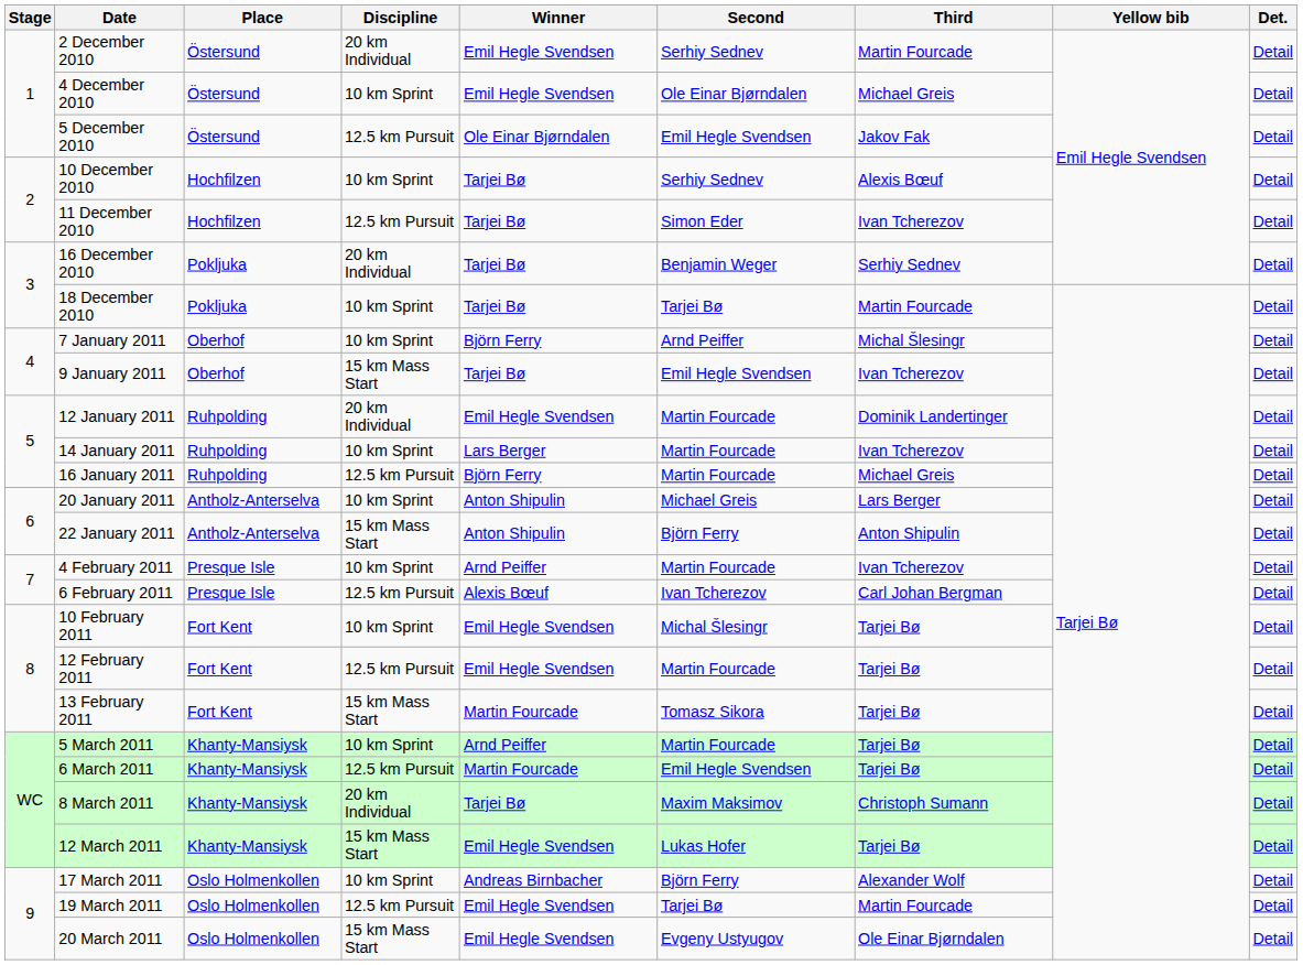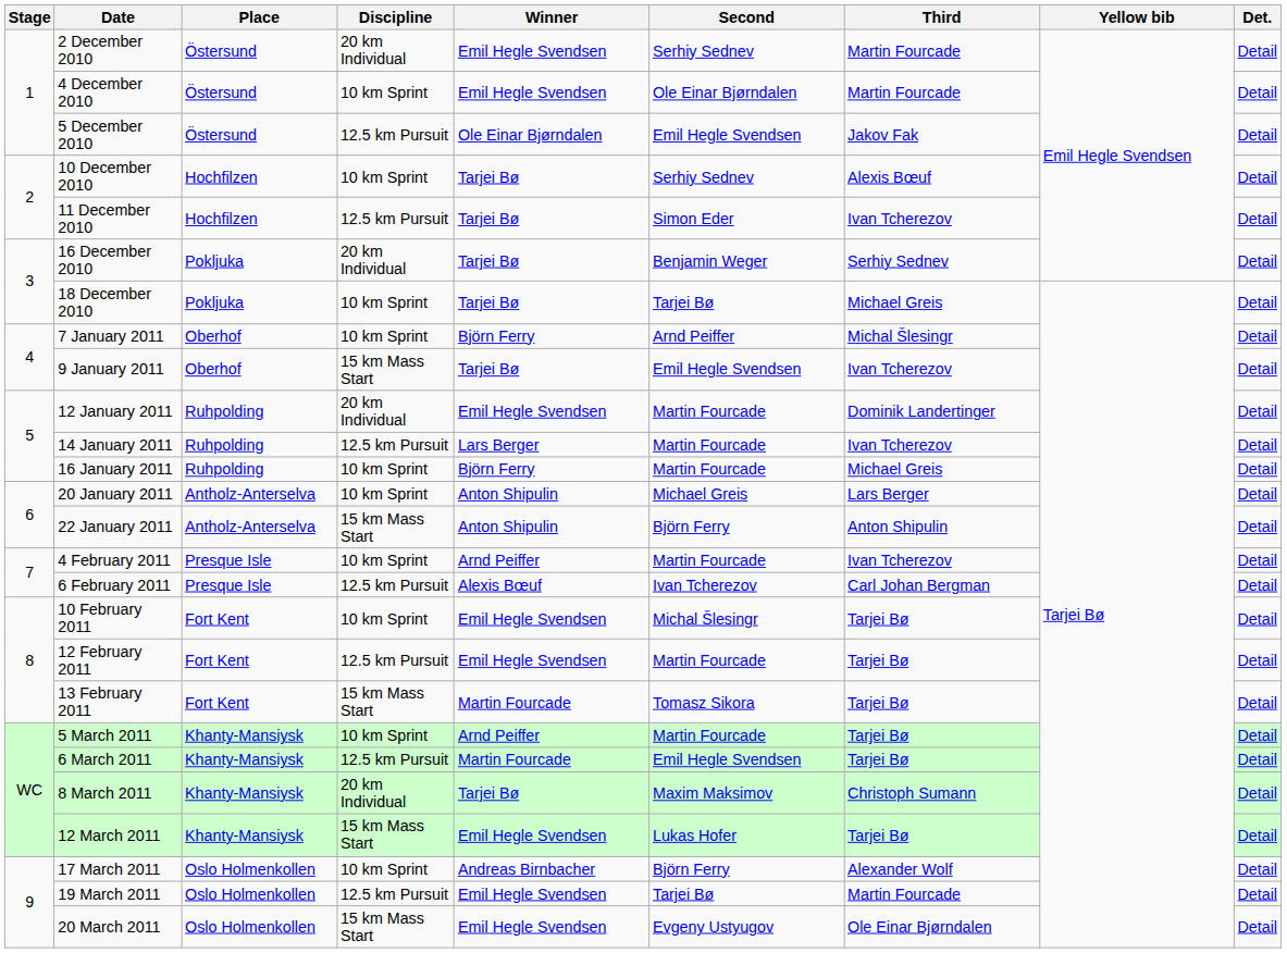 <table class="wikitable" style="font-size:95%;">
 <tr>
 <th width="10">Stage</th>
 <th width="120">Date</th>
 <th width="148">Place</th>
 <th width="110">Discipline</th>
 <th width="190">Winner</th>
 <th width="190">Second</th>
 <th width="190">Third</th>
 <th width="190">Yellow bib <br> </th>
 <th width="8">Det.</th>
 </tr>
 <tr>
 <td align=center rowspan="3">1</td>
 <td>2 December 2010</td>
 <td> <a href='#'>Östersund</a></td>
 <td>20 km Individual</td>
 <td> <a href='#'>Emil Hegle Svendsen</a></td>
 <td> <a href='#'>Serhiy Sednev</a></td>
 <td> <a href='#'>Martin Fourcade</a></td>
 <td rowspan="6"> <a href='#'>Emil Hegle Svendsen</a></td>
 <td><a href='#'>Detail</a></td>
 </tr>
 <tr>
 <td>4 December 2010</td>
 <td> <a href='#'>Östersund</a></td>
 <td>10 km Sprint</td>
 <td> <a href='#'>Emil Hegle Svendsen</a></td>
 <td> <a href='#'>Ole Einar Bjørndalen</a></td>
-<td> <a href='#'>Michael Greis</a></td>
+<td> <a href='#'>Martin Fourcade</a></td>
 <td><a href='#'>Detail</a></td>
 </tr>
 <tr>
 <td>5 December 2010</td>
 <td> <a href='#'>Östersund</a></td>
 <td>12.5 km Pursuit</td>
 <td> <a href='#'>Ole Einar Bjørndalen</a></td>
 <td> <a href='#'>Emil Hegle Svendsen</a></td>
 <td> <a href='#'>Jakov Fak</a></td>
 <td><a href='#'>Detail</a></td>
 </tr>
 <tr>
 <td align=center rowspan="2">2</td>
 <td>10 December 2010</td>
 <td> <a href='#'>Hochfilzen</a></td>
 <td>10 km Sprint</td>
 <td> <a href='#'>Tarjei Bø</a></td>
 <td> <a href='#'>Serhiy Sednev</a></td>
 <td> <a href='#'>Alexis Bœuf</a></td>
 <td><a href='#'>Detail</a></td>
 </tr>
 <tr>
 <td>11 December 2010</td>
 <td> <a href='#'>Hochfilzen</a></td>
 <td>12.5 km Pursuit</td>
 <td> <a href='#'>Tarjei Bø</a></td>
 <td> <a href='#'>Simon Eder</a></td>
 <td> <a href='#'>Ivan Tcherezov</a></td>
 <td><a href='#'>Detail</a></td>
 </tr>
 <tr>
 <td align=center rowspan="2">3</td>
 <td>16 December 2010</td>
 <td> <a href='#'>Pokljuka</a></td>
 <td>20 km Individual</td>
 <td> <a href='#'>Tarjei Bø</a></td>
 <td> <a href='#'>Benjamin Weger</a></td>
 <td> <a href='#'>Serhiy Sednev</a></td>
 <td><a href='#'>Detail</a></td>
 </tr>
 <tr>
 <td>18 December 2010</td>
 <td> <a href='#'>Pokljuka</a></td>
 <td>10 km Sprint</td>
 <td> <a href='#'>Tarjei Bø</a></td>
 <td> <a href='#'>Tarjei Bø</a></td>
-<td> <a href='#'>Martin Fourcade</a></td>
+<td> <a href='#'>Michael Greis</a></td>
 <td rowspan="20"> <a href='#'>Tarjei Bø</a></td>
 <td><a href='#'>Detail</a></td>
 </tr>
 <tr>
 <td align=center rowspan="2">4</td>
 <td>7 January 2011</td>
 <td> <a href='#'>Oberhof</a></td>
 <td>10 km Sprint</td>
 <td> <a href='#'>Björn Ferry</a></td>
 <td> <a href='#'>Arnd Peiffer</a></td>
 <td> <a href='#'>Michal Šlesingr</a></td>
 <td><a href='#'>Detail</a></td>
 </tr>
 <tr>
 <td>9 January 2011</td>
 <td> <a href='#'>Oberhof</a></td>
 <td>15 km Mass Start</td>
 <td> <a href='#'>Tarjei Bø</a></td>
 <td> <a href='#'>Emil Hegle Svendsen</a></td>
 <td> <a href='#'>Ivan Tcherezov</a></td>
 <td><a href='#'>Detail</a></td>
 </tr>
 <tr>
 <td align=center rowspan="3">5</td>
 <td>12 January 2011</td>
 <td> <a href='#'>Ruhpolding</a></td>
 <td>20 km Individual</td>
 <td> <a href='#'>Emil Hegle Svendsen</a></td>
 <td> <a href='#'>Martin Fourcade</a></td>
 <td> <a href='#'>Dominik Landertinger</a></td>
 <td><a href='#'>Detail</a></td>
 </tr>
 <tr>
 <td>14 January 2011</td>
 <td> <a href='#'>Ruhpolding</a></td>
-<td>10 km Sprint</td>
+<td>12.5 km Pursuit</td>
 <td> <a href='#'>Lars Berger</a></td>
 <td> <a href='#'>Martin Fourcade</a></td>
 <td> <a href='#'>Ivan Tcherezov</a></td>
 <td><a href='#'>Detail</a></td>
 </tr>
 <tr>
 <td>16 January 2011</td>
 <td> <a href='#'>Ruhpolding</a></td>
-<td>12.5 km Pursuit</td>
+<td>10 km Sprint</td>
 <td> <a href='#'>Björn Ferry</a></td>
 <td> <a href='#'>Martin Fourcade</a></td>
 <td> <a href='#'>Michael Greis</a></td>
 <td><a href='#'>Detail</a></td>
 </tr>
 <tr>
 <td align=center rowspan="2">6</td>
 <td>20 January 2011</td>
 <td> <a href='#'>Antholz-Anterselva</a></td>
 <td>10 km Sprint</td>
 <td> <a href='#'>Anton Shipulin</a></td>
 <td> <a href='#'>Michael Greis</a></td>
 <td> <a href='#'>Lars Berger</a></td>
 <td><a href='#'>Detail</a></td>
 </tr>
 <tr>
 <td>22 January 2011</td>
 <td> <a href='#'>Antholz-Anterselva</a></td>
 <td>15 km Mass Start</td>
 <td> <a href='#'>Anton Shipulin</a></td>
 <td> <a href='#'>Björn Ferry</a></td>
 <td> <a href='#'>Anton Shipulin</a></td>
 <td><a href='#'>Detail</a></td>
 </tr>
 <tr>
 <td align=center rowspan="2">7</td>
 <td>4 February 2011</td>
 <td> <a href='#'>Presque Isle</a></td>
 <td>10 km Sprint</td>
 <td> <a href='#'>Arnd Peiffer</a></td>
 <td> <a href='#'>Martin Fourcade</a></td>
 <td> <a href='#'>Ivan Tcherezov</a></td>
 <td><a href='#'>Detail</a></td>
 </tr>
 <tr>
 <td>6 February 2011</td>
 <td> <a href='#'>Presque Isle</a></td>
 <td>12.5 km Pursuit</td>
 <td> <a href='#'>Alexis Bœuf</a></td>
 <td> <a href='#'>Ivan Tcherezov</a></td>
 <td> <a href='#'>Carl Johan Bergman</a></td>
 <td><a href='#'>Detail</a></td>
 </tr>
 <tr>
 <td align=center rowspan="3">8</td>
 <td>10 February 2011</td>
 <td> <a href='#'>Fort Kent</a></td>
 <td>10 km Sprint</td>
 <td> <a href='#'>Emil Hegle Svendsen</a></td>
 <td> <a href='#'>Michal Šlesingr</a></td>
 <td> <a href='#'>Tarjei Bø</a></td>
 <td><a href='#'>Detail</a></td>
 </tr>
 <tr>
 <td>12 February 2011</td>
 <td> <a href='#'>Fort Kent</a></td>
 <td>12.5 km Pursuit</td>
 <td> <a href='#'>Emil Hegle Svendsen</a></td>
 <td> <a href='#'>Martin Fourcade</a></td>
 <td> <a href='#'>Tarjei Bø</a></td>
 <td><a href='#'>Detail</a></td>
 </tr>
 <tr>
 <td>13 February 2011</td>
 <td> <a href='#'>Fort Kent</a></td>
 <td>15 km Mass Start</td>
 <td> <a href='#'>Martin Fourcade</a></td>
 <td> <a href='#'>Tomasz Sikora</a></td>
 <td> <a href='#'>Tarjei Bø</a></td>
 <td><a href='#'>Detail</a></td>
 </tr>
 <tr style="background:#CCFFCC">
 <td align=center rowspan="4">WC</td>
 <td>5 March 2011</td>
 <td> <a href='#'>Khanty-Mansiysk</a></td>
 <td>10 km Sprint</td>
 <td> <a href='#'>Arnd Peiffer</a></td>
 <td> <a href='#'>Martin Fourcade</a></td>
 <td> <a href='#'>Tarjei Bø</a></td>
 <td><a href='#'>Detail</a></td>
 </tr>
 <tr style="background:#CCFFCC">
 <td>6 March 2011</td>
 <td> <a href='#'>Khanty-Mansiysk</a></td>
 <td>12.5 km Pursuit</td>
 <td> <a href='#'>Martin Fourcade</a></td>
 <td> <a href='#'>Emil Hegle Svendsen</a></td>
 <td> <a href='#'>Tarjei Bø</a></td>
 <td><a href='#'>Detail</a></td>
 </tr>
 <tr style="background:#CCFFCC">
 <td>8 March 2011</td>
 <td> <a href='#'>Khanty-Mansiysk</a></td>
 <td>20 km Individual</td>
 <td> <a href='#'>Tarjei Bø</a></td>
 <td> <a href='#'>Maxim Maksimov</a></td>
 <td> <a href='#'>Christoph Sumann</a></td>
 <td><a href='#'>Detail</a></td>
 </tr>
 <tr style="background:#CCFFCC">
 <td>12 March 2011</td>
 <td> <a href='#'>Khanty-Mansiysk</a></td>
 <td>15 km Mass Start</td>
 <td> <a href='#'>Emil Hegle Svendsen</a></td>
 <td> <a href='#'>Lukas Hofer</a></td>
 <td> <a href='#'>Tarjei Bø</a></td>
 <td><a href='#'>Detail</a></td>
 </tr>
 <tr>
 <td align=center rowspan="3">9</td>
 <td>17 March 2011</td>
 <td> <a href='#'>Oslo Holmenkollen</a></td>
 <td>10 km Sprint</td>
 <td> <a href='#'>Andreas Birnbacher</a></td>
 <td> <a href='#'>Björn Ferry</a></td>
 <td> <a href='#'>Alexander Wolf</a></td>
 <td><a href='#'>Detail</a></td>
 </tr>
 <tr>
 <td>19 March 2011</td>
 <td> <a href='#'>Oslo Holmenkollen</a></td>
 <td>12.5 km Pursuit</td>
 <td> <a href='#'>Emil Hegle Svendsen</a></td>
 <td> <a href='#'>Tarjei Bø</a></td>
 <td> <a href='#'>Martin Fourcade</a></td>
 <td><a href='#'>Detail</a></td>
 </tr>
 <tr>
 <td>20 March 2011</td>
 <td> <a href='#'>Oslo Holmenkollen</a></td>
 <td>15 km Mass Start</td>
 <td> <a href='#'>Emil Hegle Svendsen</a></td>
 <td> <a href='#'>Evgeny Ustyugov</a></td>
 <td> <a href='#'>Ole Einar Bjørndalen</a></td>
 <td><a href='#'>Detail</a></td>
 </tr>
 </table>
